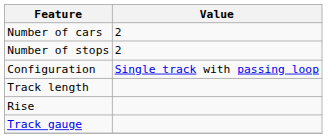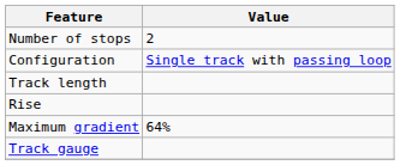 <table class="wikitable sortable">
 <tr>
 <th>Feature</th>
 <th>Value</th>
-</tr>
-<tr>
-<td>Number of cars</td>
-<td>2</td>
 </tr>
 <tr>
 <td>Number of stops</td>
 <td>2</td>
 </tr>
 <tr>
 <td>Configuration</td>
 <td><a href='#'>Single track</a> with <a href='#'>passing loop</a></td>
 </tr>
 <tr>
 <td>Track length</td>
 <td></td>
 </tr>
 <tr>
 <td>Rise</td>
 <td></td>
 </tr>
 <tr>
+<td>Maximum <a href='#'>gradient</a></td>
+<td>64%</td>
+</tr>
+<tr>
 <td><a href='#'>Track gauge</a></td>
 <td></td>
 </tr>
 <tr>
 </tr>
 </table>
